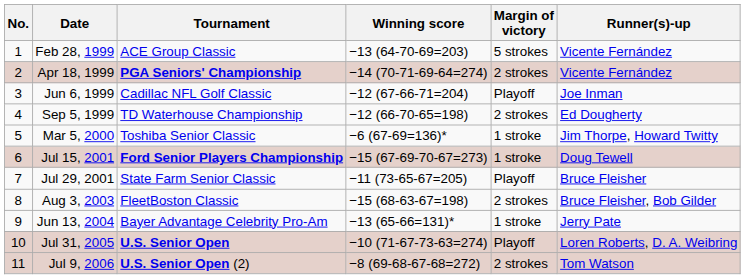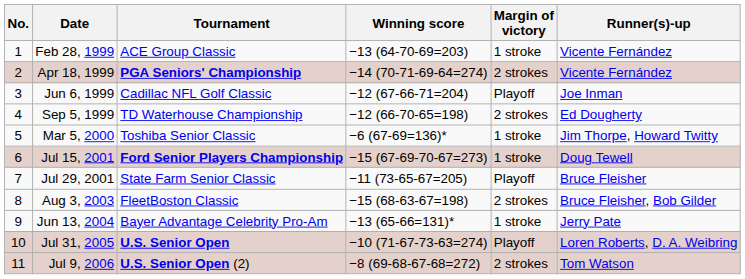 <table class="wikitable" style="font-size:95%;">
 <tr>
 <th>No.</th>
 <th>Date</th>
 <th>Tournament</th>
 <th>Winning score</th>
 <th>Margin of<br>victory</th>
 <th>Runner(s)-up</th>
 </tr>
 <tr>
 <td align=center>1</td>
 <td align=right>Feb 28, <a href='#'>1999</a></td>
 <td><a href='#'>ACE Group Classic</a></td>
 <td>−13 (64-70-69=203)</td>
-<td>5 strokes</td>
+<td>1 stroke</td>
 <td> <a href='#'>Vicente Fernández</a></td>
 </tr>
 <tr style="background:#e5d1cb;">
 <td align=center>2</td>
 <td align=right>Apr 18, 1999</td>
 <td><strong><a href='#'>PGA Seniors' Championship</a></strong></td>
 <td>−14 (70-71-69-64=274)</td>
 <td>2 strokes</td>
 <td> <a href='#'>Vicente Fernández</a></td>
 </tr>
 <tr>
 <td align=center>3</td>
 <td align=right>Jun 6, 1999</td>
 <td><a href='#'>Cadillac NFL Golf Classic</a></td>
 <td>−12 (67-66-71=204)</td>
 <td>Playoff</td>
 <td> <a href='#'>Joe Inman</a></td>
 </tr>
 <tr>
 <td align=center>4</td>
 <td align=right>Sep 5, 1999</td>
 <td><a href='#'>TD Waterhouse Championship</a></td>
 <td>−12 (66-70-65=198)</td>
 <td>2 strokes</td>
 <td> <a href='#'>Ed Dougherty</a></td>
 </tr>
 <tr>
 <td align=center>5</td>
 <td align=right>Mar 5, <a href='#'>2000</a></td>
 <td><a href='#'>Toshiba Senior Classic</a></td>
 <td>−6 (67-69=136)*</td>
 <td>1 stroke</td>
 <td> <a href='#'>Jim Thorpe</a>,  <a href='#'>Howard Twitty</a></td>
 </tr>
 <tr style="background:#e5d1cb;">
 <td align=center>6</td>
 <td align=right>Jul 15, <a href='#'>2001</a></td>
 <td><strong><a href='#'>Ford Senior Players Championship</a></strong></td>
 <td>−15 (67-69-70-67=273)</td>
 <td>1 stroke</td>
 <td> <a href='#'>Doug Tewell</a></td>
 </tr>
 <tr>
 <td align=center>7</td>
 <td align=right>Jul 29, 2001</td>
 <td><a href='#'>State Farm Senior Classic</a></td>
 <td>−11 (73-65-67=205)</td>
 <td>Playoff</td>
 <td> <a href='#'>Bruce Fleisher</a></td>
 </tr>
 <tr>
 <td align=center>8</td>
 <td align=right>Aug 3, <a href='#'>2003</a></td>
 <td><a href='#'>FleetBoston Classic</a></td>
 <td>−15 (68-63-67=198)</td>
 <td>2 strokes</td>
 <td> <a href='#'>Bruce Fleisher</a>,  <a href='#'>Bob Gilder</a></td>
 </tr>
 <tr>
 <td align=center>9</td>
 <td align=right>Jun 13, <a href='#'>2004</a></td>
 <td><a href='#'>Bayer Advantage Celebrity Pro-Am</a></td>
 <td>−13 (65-66=131)*</td>
 <td>1 stroke</td>
 <td> <a href='#'>Jerry Pate</a></td>
 </tr>
 <tr style="background:#e5d1cb;">
 <td align=center>10</td>
 <td align=right>Jul 31, <a href='#'>2005</a></td>
 <td><strong><a href='#'>U.S. Senior Open</a></strong></td>
 <td>−10 (71-67-73-63=274)</td>
 <td>Playoff</td>
 <td> <a href='#'>Loren Roberts</a>,  <a href='#'>D. A. Weibring</a></td>
 </tr>
 <tr style="background:#e5d1cb;">
 <td align=center>11</td>
 <td align=right>Jul 9, <a href='#'>2006</a></td>
 <td><strong><a href='#'>U.S. Senior Open</a></strong> (2)</td>
 <td>−8 (69-68-67-68=272)</td>
 <td>2 strokes</td>
 <td> <a href='#'>Tom Watson</a></td>
 </tr>
 </table>
